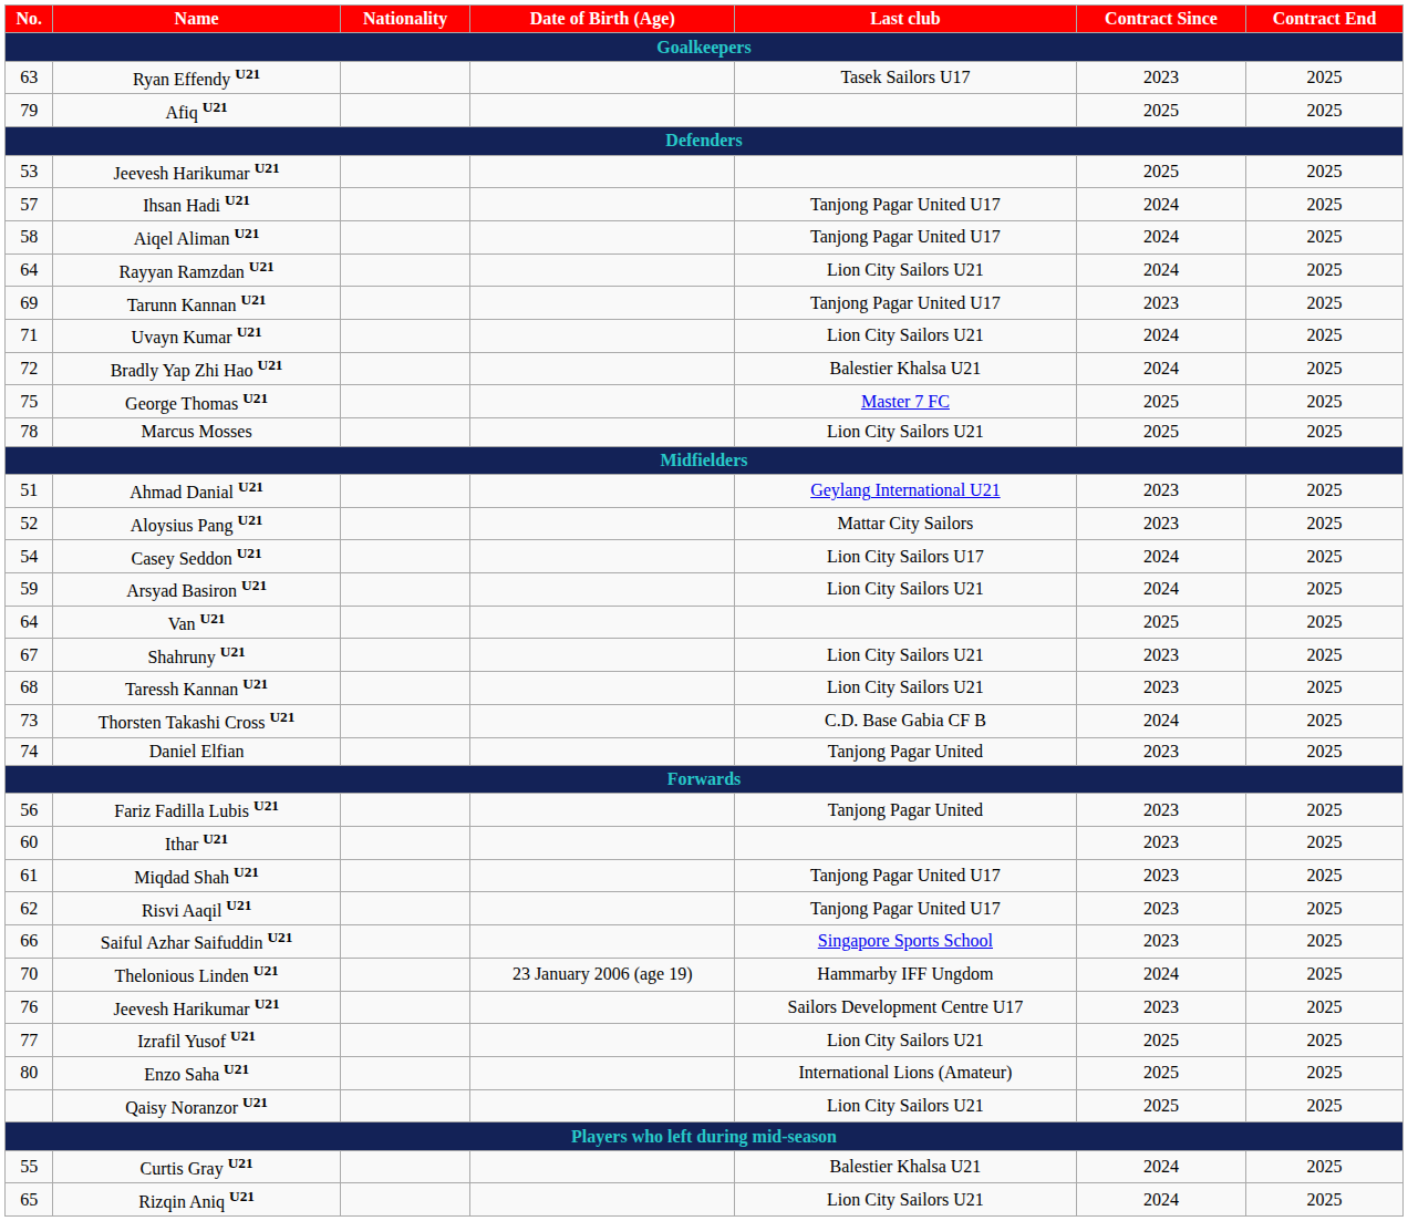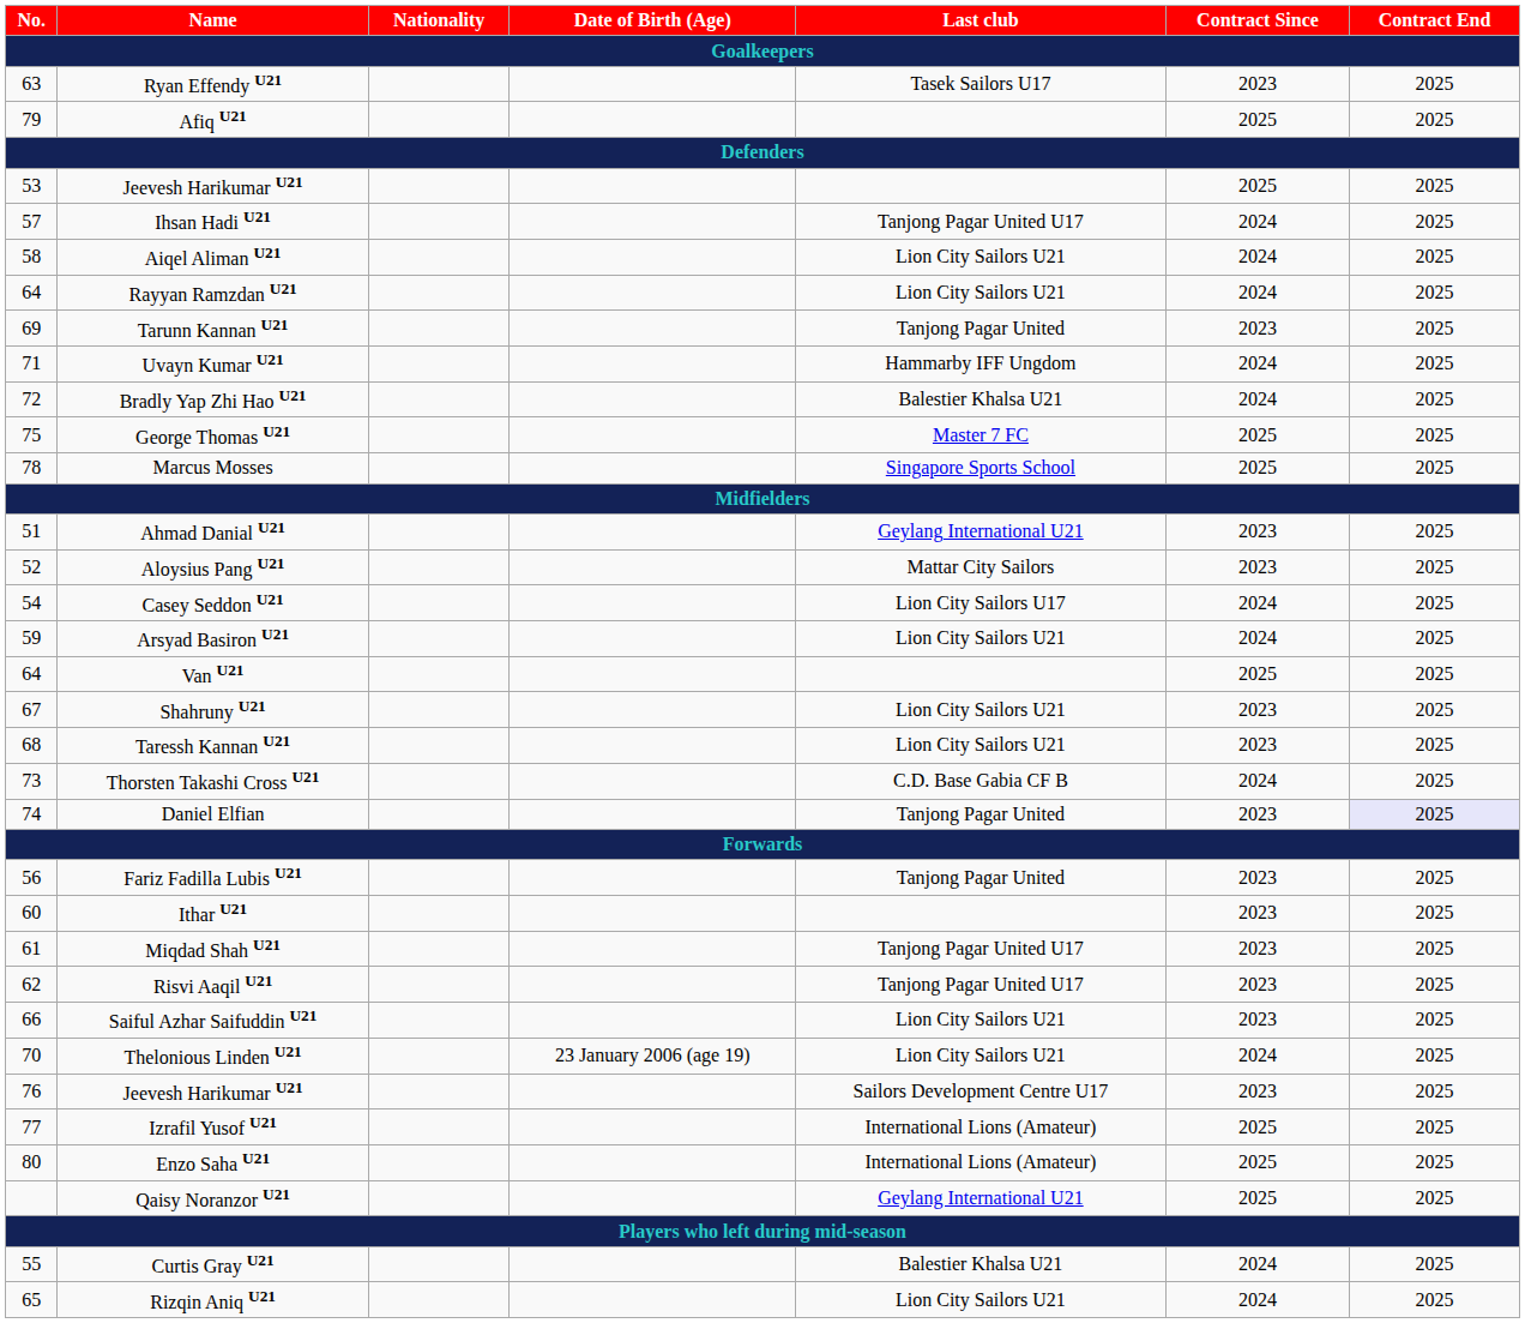 <table class="wikitable" style="text-align:center; font-size:100%; width:100%;">
 <tr>
 <th style="background:red; color:white; text-align:center;">No.</th>
 <th style="background:red; color:white; text-align:center;">Name</th>
 <th style="background:red; color:white; text-align:center;">Nationality</th>
 <th style="background:red; color:white; text-align:center;">Date of Birth (Age)</th>
 <th style="background:red; color:white; text-align:center;">Last club</th>
 <th style="background:red; color:white; text-align:center;">Contract Since</th>
 <th style="background:red; color:white; text-align:center;">Contract End</th>
 </tr>
 <tr>
 <th colspan="8" style="background:#132257; color:#28C8C8; text-align:center;">Goalkeepers</th>
 </tr>
 <tr>
 <td>63</td>
 <td>Ryan Effendy <sup><strong>U21</strong></sup></td>
 <td></td>
 <td></td>
 <td> Tasek Sailors U17</td>
 <td>2023</td>
 <td>2025</td>
 </tr>
 <tr>
 <td>79</td>
 <td>Afiq <sup><strong>U21</strong></sup></td>
 <td></td>
 <td></td>
 <td></td>
 <td>2025</td>
 <td>2025</td>
 </tr>
 <tr>
 <th colspan="8" style="background:#132257; color:#28C8C8; text-align:center;">Defenders</th>
 </tr>
 <tr>
 <td>53</td>
 <td>Jeevesh Harikumar <sup><strong>U21</strong></sup></td>
 <td></td>
 <td></td>
 <td></td>
 <td>2025</td>
 <td>2025</td>
 </tr>
 <tr>
 <td>57</td>
 <td>Ihsan Hadi <sup><strong>U21</strong></sup></td>
 <td></td>
 <td></td>
 <td> Tanjong Pagar United U17</td>
 <td>2024</td>
 <td>2025</td>
 </tr>
 <tr>
 <td>58</td>
 <td>Aiqel Aliman <sup><strong>U21</strong></sup></td>
 <td></td>
 <td></td>
-<td> Tanjong Pagar United U17</td>
+<td> Lion City Sailors U21</td>
 <td>2024</td>
 <td>2025</td>
 </tr>
 <tr>
 <td>64</td>
 <td>Rayyan Ramzdan <sup><strong>U21</strong></sup></td>
 <td></td>
 <td></td>
 <td> Lion City Sailors U21</td>
 <td>2024</td>
 <td>2025</td>
 </tr>
 <tr>
 <td>69</td>
 <td>Tarunn Kannan <sup><strong>U21</strong></sup></td>
 <td></td>
 <td></td>
-<td> Tanjong Pagar United U17</td>
+<td> Tanjong Pagar United</td>
 <td>2023</td>
 <td>2025</td>
 </tr>
 <tr>
 <td>71</td>
 <td>Uvayn Kumar <sup><strong>U21</strong></sup></td>
 <td></td>
 <td></td>
-<td> Lion City Sailors U21</td>
+<td>Hammarby IFF Ungdom</td>
 <td>2024</td>
 <td>2025</td>
 </tr>
 <tr>
 <td>72</td>
 <td>Bradly Yap Zhi Hao <sup><strong>U21</strong></sup></td>
 <td></td>
 <td></td>
 <td> Balestier Khalsa U21</td>
 <td>2024</td>
 <td>2025</td>
 </tr>
 <tr>
 <td>75</td>
 <td>George Thomas <sup><strong>U21</strong></sup></td>
 <td></td>
 <td></td>
 <td> <a href='#'>Master 7 FC</a></td>
 <td>2025</td>
 <td>2025</td>
 </tr>
 <tr>
 <td>78</td>
 <td>Marcus Mosses</td>
 <td></td>
 <td></td>
-<td> Lion City Sailors U21</td>
+<td> <a href='#'>Singapore Sports School</a></td>
 <td>2025</td>
 <td>2025</td>
 </tr>
 <tr>
 <th colspan="8" style="background:#132257; color:#28C8C8; text-align:center;">Midfielders</th>
 </tr>
 <tr>
 <td>51</td>
 <td>Ahmad Danial <sup><strong>U21</strong></sup></td>
 <td></td>
 <td></td>
 <td> <a href='#'>Geylang International U21</a></td>
 <td>2023</td>
 <td>2025</td>
 </tr>
 <tr>
 <td>52</td>
 <td>Aloysius Pang <sup><strong>U21</strong></sup></td>
 <td></td>
 <td></td>
 <td> Mattar City Sailors</td>
 <td>2023</td>
 <td>2025</td>
 </tr>
 <tr>
 <td>54</td>
 <td>Casey Seddon <sup><strong>U21</strong></sup></td>
 <td></td>
 <td></td>
 <td> Lion City Sailors U17</td>
 <td>2024</td>
 <td>2025</td>
 </tr>
 <tr>
 <td>59</td>
 <td>Arsyad Basiron <sup><strong>U21</strong></sup></td>
 <td></td>
 <td></td>
 <td> Lion City Sailors U21</td>
 <td>2024</td>
 <td>2025</td>
 </tr>
 <tr>
 <td>64</td>
 <td>Van <sup><strong>U21</strong></sup></td>
 <td></td>
 <td></td>
 <td></td>
 <td>2025</td>
 <td>2025</td>
 </tr>
 <tr>
 <td>67</td>
 <td>Shahruny <sup><strong>U21</strong></sup></td>
 <td></td>
 <td></td>
 <td> Lion City Sailors U21</td>
 <td>2023</td>
 <td>2025</td>
 </tr>
 <tr>
 <td>68</td>
 <td>Taressh Kannan <sup><strong>U21</strong></sup></td>
 <td></td>
 <td></td>
 <td> Lion City Sailors U21</td>
 <td>2023</td>
 <td>2025</td>
 </tr>
 <tr>
 <td>73</td>
 <td>Thorsten Takashi Cross <sup><strong>U21</strong></sup></td>
 <td></td>
 <td></td>
 <td> C.D. Base Gabia CF B</td>
 <td>2024</td>
 <td>2025</td>
 </tr>
 <tr>
 <td>74</td>
 <td>Daniel Elfian</td>
 <td></td>
 <td></td>
 <td> Tanjong Pagar United</td>
 <td>2023</td>
-<td>2025</td>
+<td style="background: lavender;">2025</td>
 </tr>
 <tr>
 <th colspan="8" style="background:#132257; color:#28C8C8; text-align:center;">Forwards</th>
 </tr>
 <tr>
 <td>56</td>
 <td>Fariz Fadilla Lubis <sup><strong>U21</strong></sup></td>
 <td></td>
 <td></td>
 <td> Tanjong Pagar United</td>
 <td>2023</td>
 <td>2025</td>
 </tr>
 <tr>
 <td>60</td>
 <td>Ithar  <sup><strong>U21</strong></sup></td>
 <td></td>
 <td></td>
 <td></td>
 <td>2023</td>
 <td>2025</td>
 </tr>
 <tr>
 <td>61</td>
 <td>Miqdad Shah <sup><strong>U21</strong></sup></td>
 <td></td>
 <td></td>
 <td> Tanjong Pagar United U17</td>
 <td>2023</td>
 <td>2025</td>
 </tr>
 <tr>
 <td>62</td>
 <td>Risvi Aaqil <sup><strong>U21</strong></sup></td>
 <td></td>
 <td></td>
 <td> Tanjong Pagar United U17</td>
 <td>2023</td>
 <td>2025</td>
 </tr>
 <tr>
 <td>66</td>
 <td>Saiful Azhar Saifuddin <sup><strong>U21</strong></sup></td>
 <td></td>
 <td></td>
-<td> <a href='#'>Singapore Sports School</a></td>
+<td> Lion City Sailors U21</td>
 <td>2023</td>
 <td>2025</td>
 </tr>
 <tr>
 <td>70</td>
 <td>Thelonious Linden <sup><strong>U21</strong></sup></td>
 <td></td>
 <td>23 January 2006 (age 19)</td>
-<td>Hammarby IFF Ungdom</td>
+<td> Lion City Sailors U21</td>
 <td>2024</td>
 <td>2025</td>
 </tr>
 <tr>
 <td>76</td>
 <td>Jeevesh Harikumar <sup><strong>U21</strong></sup></td>
 <td></td>
 <td></td>
 <td> Sailors Development Centre U17</td>
 <td>2023</td>
 <td>2025</td>
 </tr>
 <tr>
 <td>77</td>
 <td>Izrafil Yusof <sup><strong>U21</strong></sup></td>
 <td></td>
 <td></td>
-<td> Lion City Sailors U21</td>
+<td> International Lions (Amateur)</td>
 <td>2025</td>
 <td>2025</td>
 </tr>
 <tr>
 <td>80</td>
 <td>Enzo Saha <sup><strong>U21</strong></sup></td>
 <td></td>
 <td></td>
 <td> International Lions (Amateur)</td>
 <td>2025</td>
 <td>2025</td>
 </tr>
 <tr>
 <td></td>
 <td>Qaisy Noranzor <sup><strong>U21</strong></sup></td>
 <td></td>
 <td></td>
-<td> Lion City Sailors U21</td>
+<td> <a href='#'>Geylang International U21</a></td>
 <td>2025</td>
 <td>2025</td>
 </tr>
 <tr>
 <th colspan="8" style="background:#132257; color:#28C8C8; text-align:center;">Players who left during mid-season</th>
 </tr>
 <tr>
 <td>55</td>
 <td>Curtis Gray <sup><strong>U21</strong></sup></td>
 <td></td>
 <td></td>
 <td> Balestier Khalsa U21</td>
 <td>2024</td>
 <td>2025</td>
 </tr>
 <tr>
 <td>65</td>
 <td>Rizqin Aniq <sup><strong>U21</strong></sup></td>
 <td></td>
 <td></td>
 <td> Lion City Sailors U21</td>
 <td>2024</td>
 <td>2025</td>
 </tr>
 <tr>
 </tr>
 </table>
